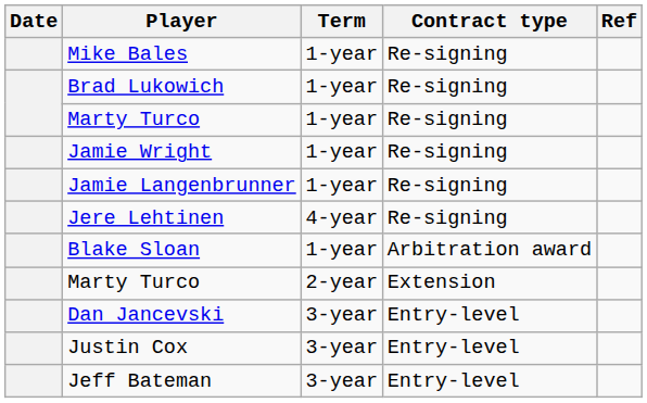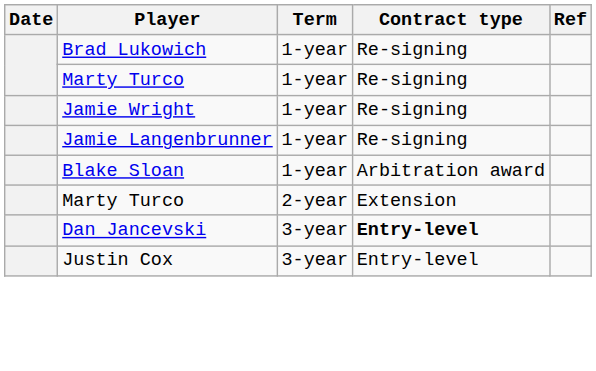 <table class="wikitable plainrowheaders">
 <tr style="background:#ddd; text-align:center;">
 <th>Date</th>
 <th>Player</th>
 <th>Term</th>
 <th>Contract type</th>
 <th>Ref</th>
-</tr>
-<tr>
-<th scope="row"></th>
-<td><a href='#'>Mike Bales</a></td>
-<td>1-year</td>
-<td>Re-signing</td>
-<td></td>
 </tr>
 <tr>
 <th scope="row" rowspan=2></th>
 <td><a href='#'>Brad Lukowich</a></td>
 <td>1-year</td>
 <td>Re-signing</td>
 <td></td>
 </tr>
 <tr>
 <td><a href='#'>Marty Turco</a></td>
 <td>1-year</td>
 <td>Re-signing</td>
 <td></td>
 </tr>
 <tr>
 <th scope="row"></th>
 <td><a href='#'>Jamie Wright</a></td>
 <td>1-year</td>
 <td>Re-signing</td>
 <td></td>
 </tr>
 <tr>
 <th scope="row"></th>
 <td><a href='#'>Jamie Langenbrunner</a></td>
 <td>1-year</td>
 <td>Re-signing</td>
 <td></td>
 </tr>
 <tr>
 <th scope="row"></th>
-<td><a href='#'>Jere Lehtinen</a></td>
-<td>4-year</td>
-<td>Re-signing</td>
-<td></td>
-</tr>
-<tr>
-<th scope="row"></th>
 <td><a href='#'>Blake Sloan</a></td>
 <td>1-year</td>
 <td>Arbitration award</td>
 <td></td>
 </tr>
 <tr>
 <th scope="row"></th>
 <td>Marty Turco</td>
 <td>2-year</td>
 <td>Extension</td>
 <td></td>
 </tr>
 <tr>
 <th scope="row"></th>
 <td><a href='#'>Dan Jancevski</a></td>
 <td>3-year</td>
-<td>Entry-level</td>
+<td><strong>Entry-level</strong></td>
 <td></td>
 </tr>
 <tr>
 <th scope="row"></th>
 <td>Justin Cox</td>
 <td>3-year</td>
 <td>Entry-level</td>
 <td></td>
 </tr>
-<tr>
-<th scope="row"></th>
-<td>Jeff Bateman</td>
-<td>3-year</td>
-<td>Entry-level</td>
-<td></td>
-</tr>
 </table>
